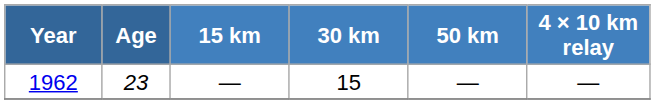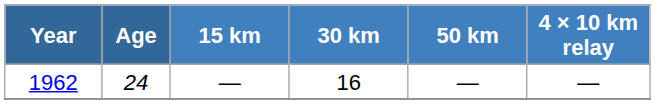 <table class="wikitable" style="font-size:95%; text-align:center; border:grey solid 1px; border-collapse:collapse; background:#ffffff;">
 <tr>
 <th style="background-color:#369; color:white; width:60px;"> Year </th>
 <th style="background-color:#369; color:white; width:40px;"> Age </th>
 <th style="background-color:#4180be; color:white; width:75px;"> 15 km </th>
 <th style="background-color:#4180be; color:white; width:75px;"> 30 km </th>
 <th style="background-color:#4180be; color:white; width:75px;"> 50 km </th>
 <th style="background-color:#4180be; color:white; width:75px;"> 4 × 10 km <br> relay </th>
 </tr>
 <tr>
 <td><a href='#'>1962</a></td>
-<td><em>23</em></td>
+<td><em>24</em></td>
 <td>—</td>
-<td>15</td>
+<td>16</td>
 <td>—</td>
 <td>—</td>
 </tr>
 <tr>
 </tr>
 </table>
